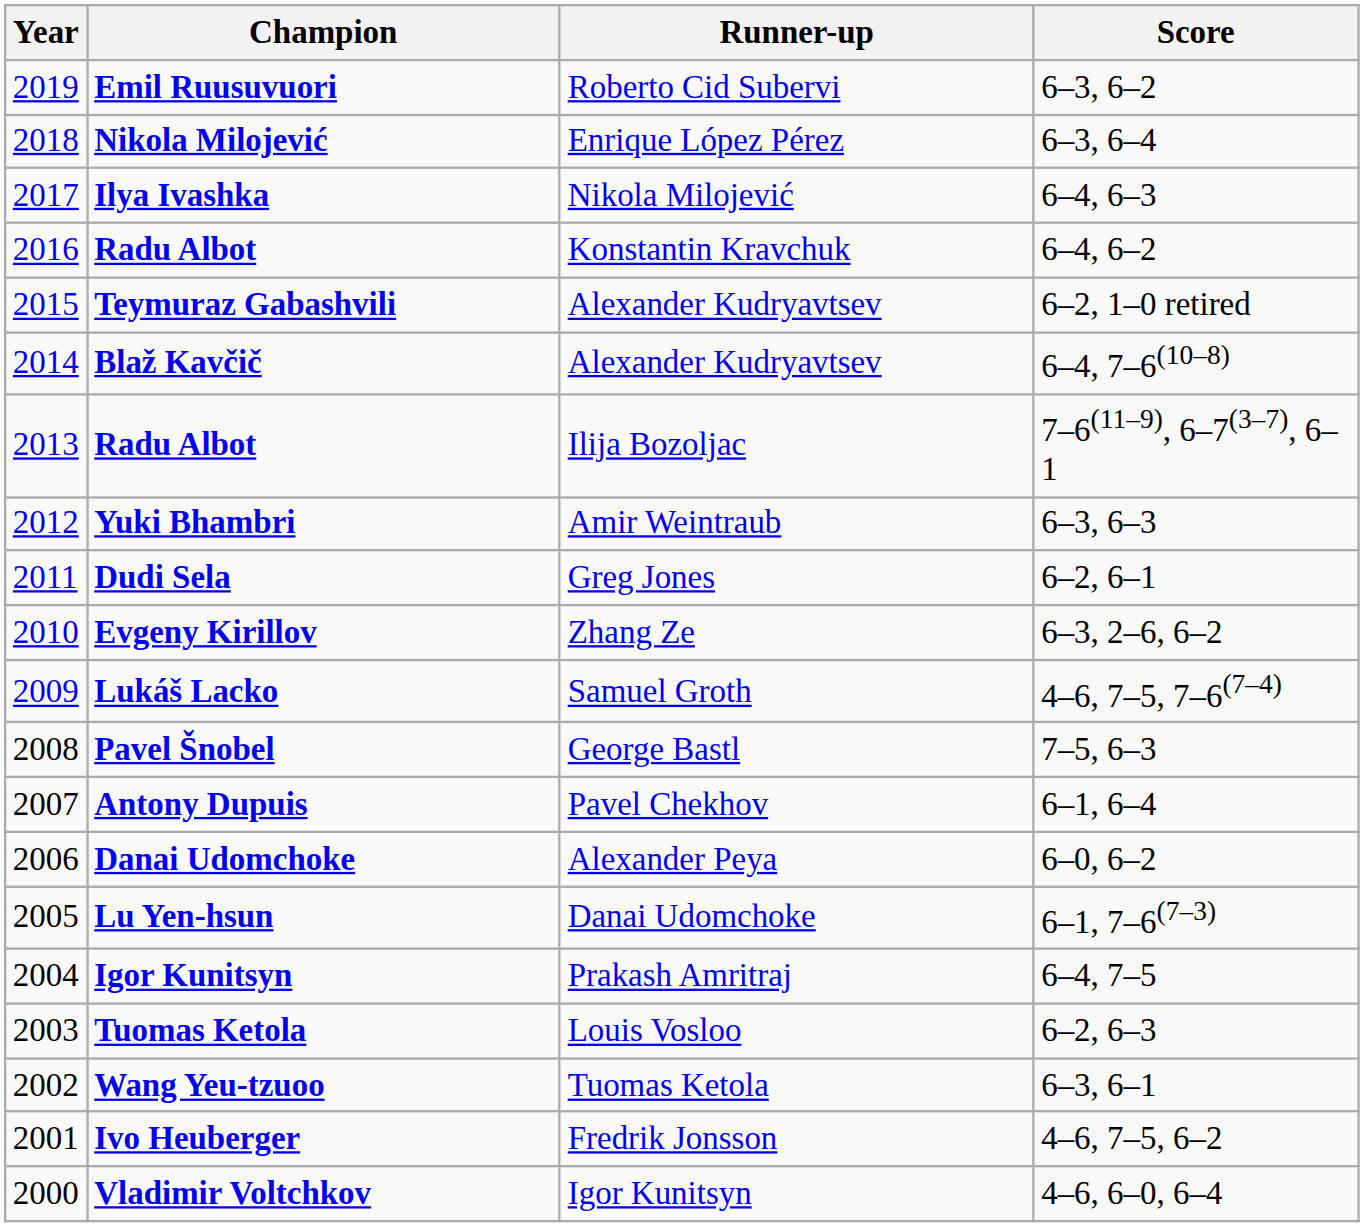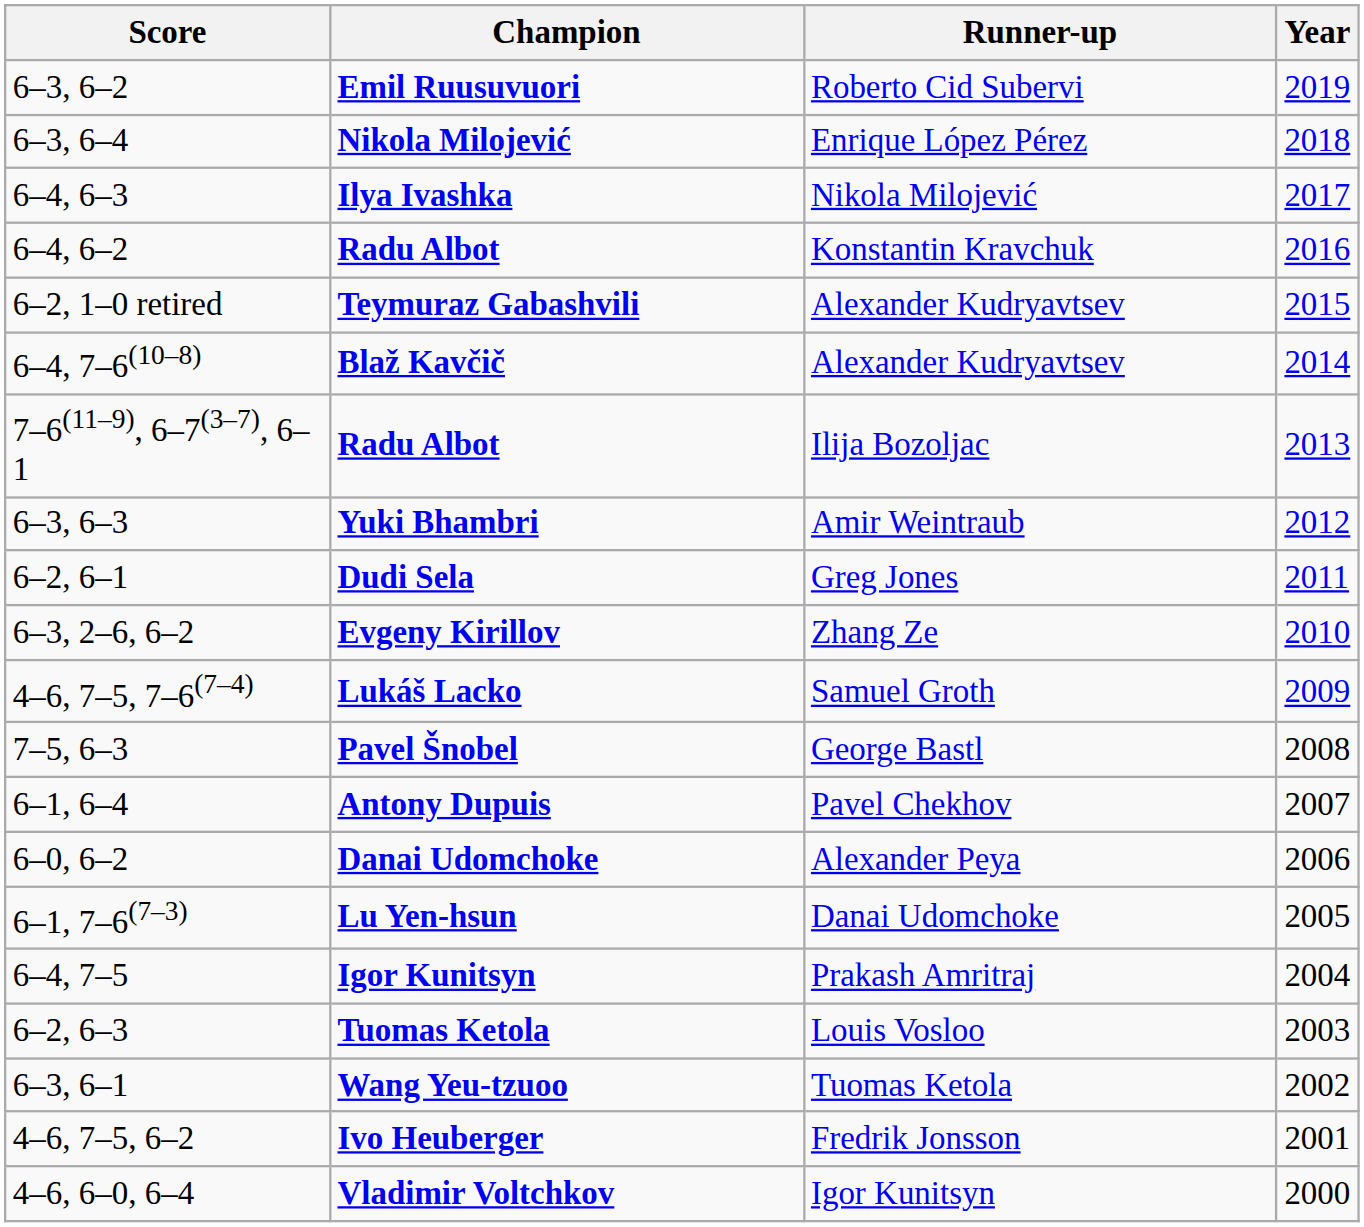 <table class="wikitable" style="font-size:90%">
 <tr>
-<th>Year</th>
+<th width="135">Score</th>
 <th width="200">Champion</th>
 <th width="200">Runner-up</th>
-<th width="135">Score</th>
+<th>Year</th>
 </tr>
 <tr>
-<td><a href='#'>2019</a></td>
+<td>6–3, 6–2</td>
 <td> <strong><a href='#'>Emil Ruusuvuori</a></strong></td>
 <td> <a href='#'>Roberto Cid Subervi</a></td>
-<td>6–3, 6–2</td>
+<td><a href='#'>2019</a></td>
 </tr>
 <tr>
-<td><a href='#'>2018</a></td>
+<td>6–3, 6–4</td>
 <td> <strong><a href='#'>Nikola Milojević</a></strong></td>
 <td> <a href='#'>Enrique López Pérez</a></td>
-<td>6–3, 6–4</td>
+<td><a href='#'>2018</a></td>
 </tr>
 <tr>
-<td><a href='#'>2017</a></td>
+<td>6–4, 6–3</td>
 <td> <strong><a href='#'>Ilya Ivashka</a></strong></td>
 <td> <a href='#'>Nikola Milojević</a></td>
-<td>6–4, 6–3</td>
+<td><a href='#'>2017</a></td>
 </tr>
 <tr>
-<td><a href='#'>2016</a></td>
+<td>6–4, 6–2</td>
 <td> <strong><a href='#'>Radu Albot</a></strong></td>
 <td> <a href='#'>Konstantin Kravchuk</a></td>
-<td>6–4, 6–2</td>
+<td><a href='#'>2016</a></td>
 </tr>
 <tr>
-<td><a href='#'>2015</a></td>
+<td>6–2, 1–0 retired</td>
 <td> <strong><a href='#'>Teymuraz Gabashvili</a></strong></td>
 <td> <a href='#'>Alexander Kudryavtsev</a></td>
-<td>6–2, 1–0 retired</td>
+<td><a href='#'>2015</a></td>
 </tr>
 <tr>
-<td><a href='#'>2014</a></td>
+<td>6–4, 7–6<sup>(10–8)</sup></td>
 <td> <strong><a href='#'>Blaž Kavčič</a></strong></td>
 <td> <a href='#'>Alexander Kudryavtsev</a></td>
-<td>6–4, 7–6<sup>(10–8)</sup></td>
+<td><a href='#'>2014</a></td>
 </tr>
 <tr>
-<td><a href='#'>2013</a></td>
+<td>7–6<sup>(11–9)</sup>, 6–7<sup>(3–7)</sup>, 6–1</td>
 <td> <strong><a href='#'>Radu Albot</a></strong></td>
 <td> <a href='#'>Ilija Bozoljac</a></td>
-<td>7–6<sup>(11–9)</sup>, 6–7<sup>(3–7)</sup>, 6–1</td>
+<td><a href='#'>2013</a></td>
 </tr>
 <tr>
-<td><a href='#'>2012</a></td>
+<td>6–3, 6–3</td>
 <td> <strong><a href='#'>Yuki Bhambri</a></strong></td>
 <td> <a href='#'>Amir Weintraub</a></td>
-<td>6–3, 6–3</td>
+<td><a href='#'>2012</a></td>
 </tr>
 <tr>
-<td><a href='#'>2011</a></td>
+<td>6–2, 6–1</td>
 <td> <strong><a href='#'>Dudi Sela</a></strong></td>
 <td> <a href='#'>Greg Jones</a></td>
-<td>6–2, 6–1</td>
+<td><a href='#'>2011</a></td>
 </tr>
 <tr>
-<td><a href='#'>2010</a></td>
+<td>6–3, 2–6, 6–2</td>
 <td> <strong><a href='#'>Evgeny Kirillov</a></strong></td>
 <td> <a href='#'>Zhang Ze</a></td>
-<td>6–3, 2–6, 6–2</td>
+<td><a href='#'>2010</a></td>
 </tr>
 <tr>
-<td><a href='#'>2009</a></td>
+<td>4–6, 7–5, 7–6<sup>(7–4)</sup></td>
 <td> <strong><a href='#'>Lukáš Lacko</a></strong></td>
 <td> <a href='#'>Samuel Groth</a></td>
-<td>4–6, 7–5, 7–6<sup>(7–4)</sup></td>
+<td><a href='#'>2009</a></td>
 </tr>
 <tr>
-<td>2008</td>
+<td>7–5, 6–3</td>
 <td> <strong><a href='#'>Pavel Šnobel</a></strong></td>
 <td> <a href='#'>George Bastl</a></td>
-<td>7–5, 6–3</td>
+<td>2008</td>
 </tr>
 <tr>
-<td>2007</td>
+<td>6–1, 6–4</td>
 <td> <strong><a href='#'>Antony Dupuis</a></strong></td>
 <td> <a href='#'>Pavel Chekhov</a></td>
-<td>6–1, 6–4</td>
+<td>2007</td>
 </tr>
 <tr>
-<td>2006</td>
+<td>6–0, 6–2</td>
 <td> <strong><a href='#'>Danai Udomchoke</a></strong></td>
 <td> <a href='#'>Alexander Peya</a></td>
-<td>6–0, 6–2</td>
+<td>2006</td>
 </tr>
 <tr>
-<td>2005</td>
+<td>6–1, 7–6<sup>(7–3)</sup></td>
 <td> <strong><a href='#'>Lu Yen-hsun</a></strong></td>
 <td> <a href='#'>Danai Udomchoke</a></td>
-<td>6–1, 7–6<sup>(7–3)</sup></td>
+<td>2005</td>
 </tr>
 <tr>
-<td>2004</td>
+<td>6–4, 7–5</td>
 <td> <strong><a href='#'>Igor Kunitsyn</a></strong></td>
 <td> <a href='#'>Prakash Amritraj</a></td>
-<td>6–4, 7–5</td>
+<td>2004</td>
 </tr>
 <tr>
-<td>2003</td>
+<td>6–2, 6–3</td>
 <td> <strong><a href='#'>Tuomas Ketola</a></strong></td>
 <td> <a href='#'>Louis Vosloo</a></td>
-<td>6–2, 6–3</td>
+<td>2003</td>
 </tr>
 <tr>
-<td>2002</td>
+<td>6–3, 6–1</td>
 <td> <strong><a href='#'>Wang Yeu-tzuoo</a></strong></td>
 <td> <a href='#'>Tuomas Ketola</a></td>
-<td>6–3, 6–1</td>
+<td>2002</td>
 </tr>
 <tr>
-<td>2001</td>
+<td>4–6, 7–5, 6–2</td>
 <td> <strong><a href='#'>Ivo Heuberger</a></strong></td>
 <td> <a href='#'>Fredrik Jonsson</a></td>
-<td>4–6, 7–5, 6–2</td>
+<td>2001</td>
 </tr>
 <tr>
-<td>2000</td>
+<td>4–6, 6–0, 6–4</td>
 <td> <strong><a href='#'>Vladimir Voltchkov</a></strong></td>
 <td> <a href='#'>Igor Kunitsyn</a></td>
-<td>4–6, 6–0, 6–4</td>
+<td>2000</td>
 </tr>
 </table>
